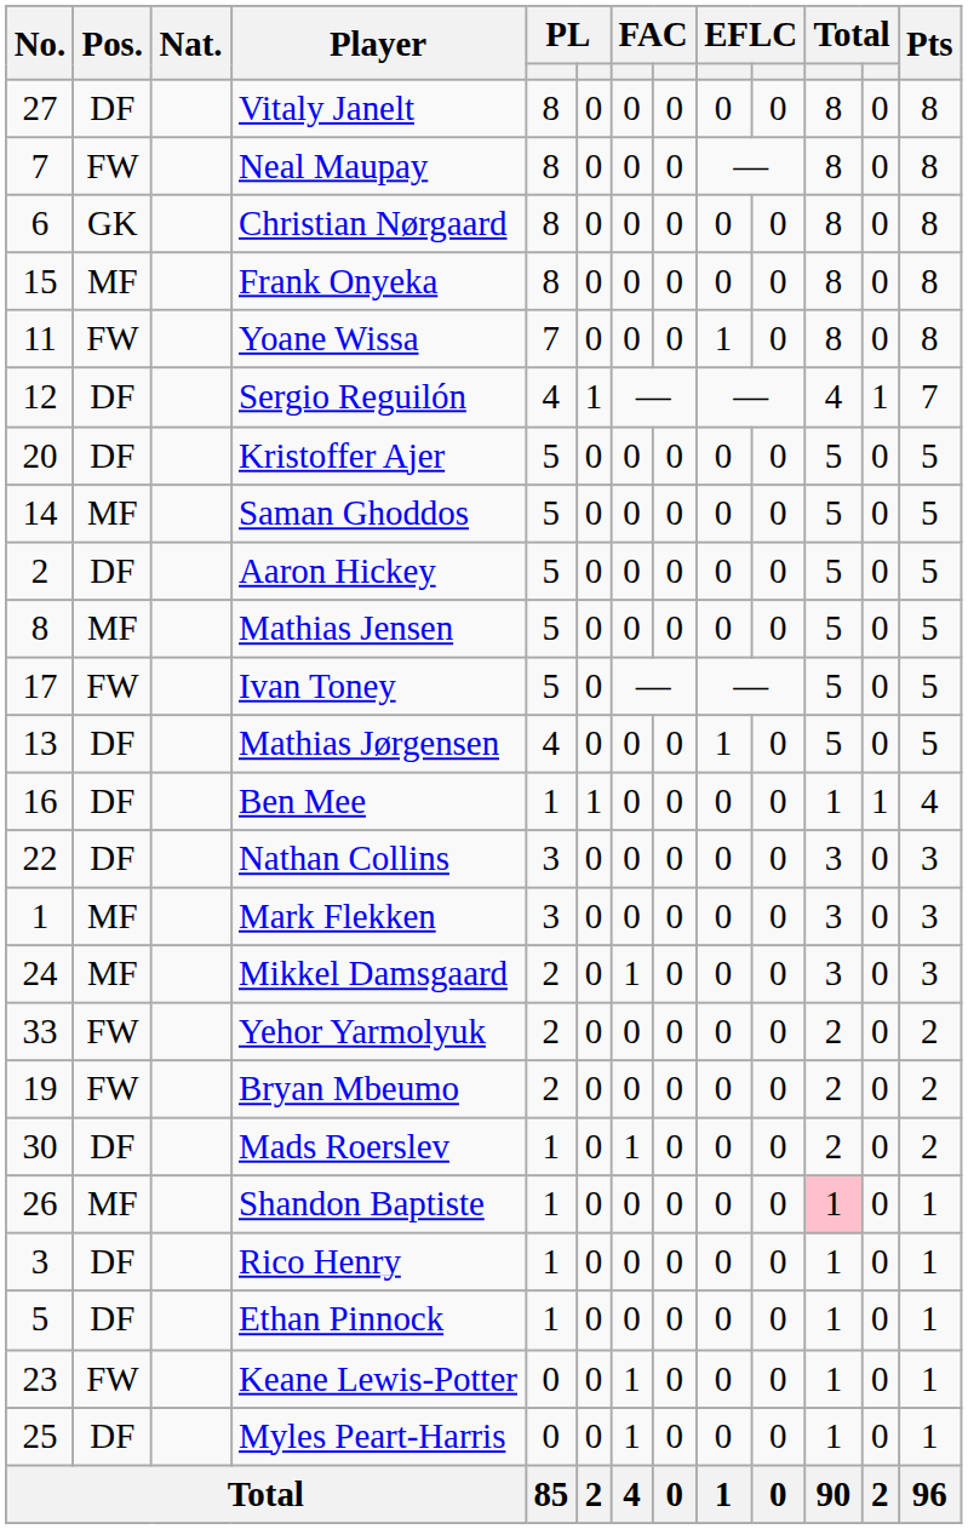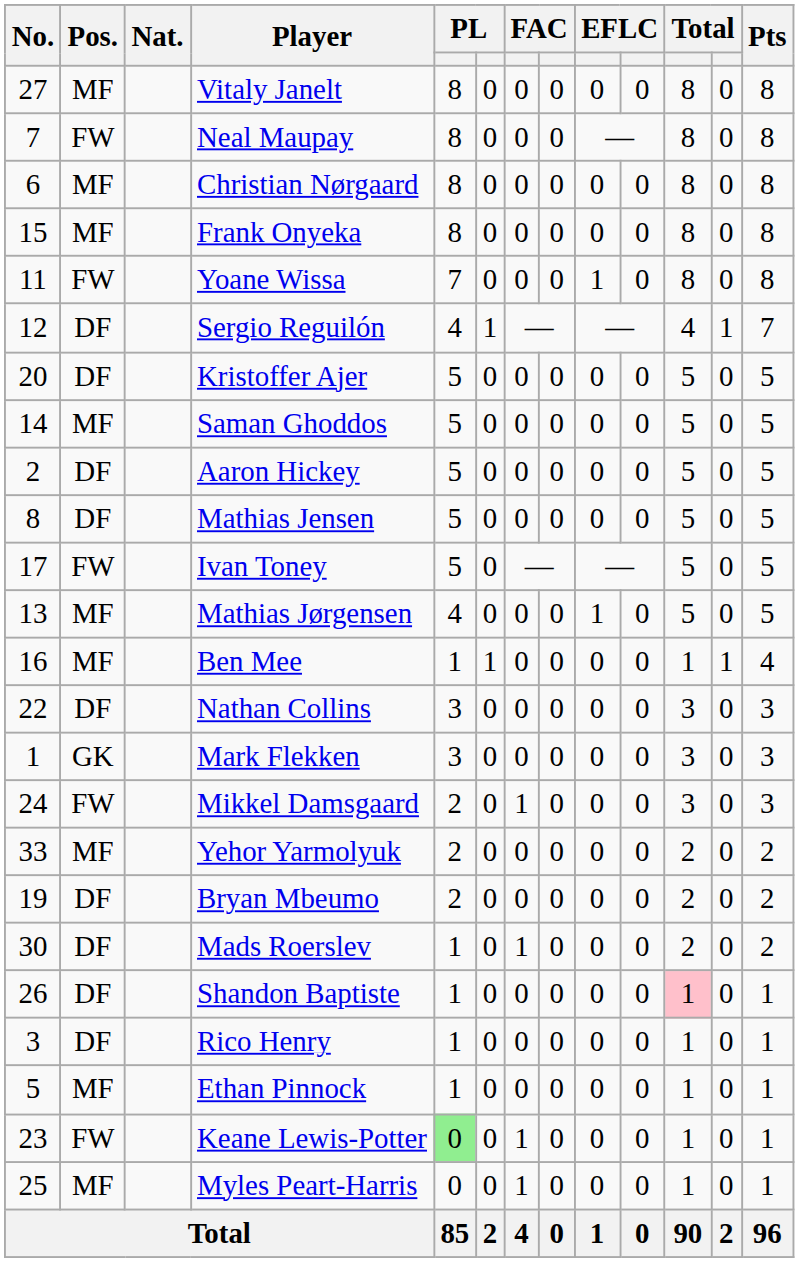 <table class="wikitable" style="text-align:center; border:1px #aaa solid; font-size:95%;">
 <tr>
 <th rowspan="2">No.</th>
 <th rowspan="2">Pos.</th>
 <th rowspan="2">Nat.</th>
 <th rowspan="2">Player</th>
 <th colspan="2">PL</th>
 <th colspan="2">FAC</th>
 <th colspan="2">EFLC</th>
 <th colspan="2">Total</th>
 <th rowspan="2">Pts</th>
 </tr>
 <tr>
 <th></th>
 <th></th>
 <th></th>
 <th></th>
 <th></th>
 <th></th>
 <th></th>
 <th></th>
 </tr>
 <tr>
 <td>27</td>
-<td>DF</td>
+<td>MF</td>
 <td></td>
 <td style="text-align:left;"><a href='#'>Vitaly Janelt</a></td>
 <td>8</td>
 <td>0</td>
 <td>0</td>
 <td>0</td>
 <td>0</td>
 <td>0</td>
 <td>8</td>
 <td>0</td>
 <td>8</td>
 </tr>
 <tr>
 <td>7</td>
 <td>FW</td>
 <td></td>
 <td style="text-align:left;"><a href='#'>Neal Maupay</a></td>
 <td>8</td>
 <td>0</td>
 <td>0</td>
 <td>0</td>
 <td colspan="2">―</td>
 <td>8</td>
 <td>0</td>
 <td>8</td>
 </tr>
 <tr>
 <td>6</td>
-<td>GK</td>
+<td>MF</td>
 <td></td>
 <td style="text-align:left;"><a href='#'>Christian Nørgaard</a></td>
 <td>8</td>
 <td>0</td>
 <td>0</td>
 <td>0</td>
 <td>0</td>
 <td>0</td>
 <td>8</td>
 <td>0</td>
 <td>8</td>
 </tr>
 <tr>
 <td>15</td>
 <td>MF</td>
 <td></td>
 <td style="text-align:left;"><a href='#'>Frank Onyeka</a></td>
 <td>8</td>
 <td>0</td>
 <td>0</td>
 <td>0</td>
 <td>0</td>
 <td>0</td>
 <td>8</td>
 <td>0</td>
 <td>8</td>
 </tr>
 <tr>
 <td>11</td>
 <td>FW</td>
 <td></td>
 <td style="text-align:left;"><a href='#'>Yoane Wissa</a></td>
 <td>7</td>
 <td>0</td>
 <td>0</td>
 <td>0</td>
 <td>1</td>
 <td>0</td>
 <td>8</td>
 <td>0</td>
 <td>8</td>
 </tr>
 <tr>
 <td>12</td>
 <td>DF</td>
 <td></td>
 <td style="text-align:left;"><a href='#'>Sergio Reguilón</a></td>
 <td>4</td>
 <td>1</td>
 <td colspan="2">―</td>
 <td colspan="2">―</td>
 <td>4</td>
 <td>1</td>
 <td>7</td>
 </tr>
 <tr>
 <td>20</td>
 <td>DF</td>
 <td></td>
 <td style="text-align:left;"><a href='#'>Kristoffer Ajer</a></td>
 <td>5</td>
 <td>0</td>
 <td>0</td>
 <td>0</td>
 <td>0</td>
 <td>0</td>
 <td>5</td>
 <td>0</td>
 <td>5</td>
 </tr>
 <tr>
 <td>14</td>
 <td>MF</td>
 <td></td>
 <td style="text-align:left;"><a href='#'>Saman Ghoddos</a></td>
 <td>5</td>
 <td>0</td>
 <td>0</td>
 <td>0</td>
 <td>0</td>
 <td>0</td>
 <td>5</td>
 <td>0</td>
 <td>5</td>
 </tr>
 <tr>
 <td>2</td>
 <td>DF</td>
 <td></td>
 <td style="text-align:left;"><a href='#'>Aaron Hickey</a></td>
 <td>5</td>
 <td>0</td>
 <td>0</td>
 <td>0</td>
 <td>0</td>
 <td>0</td>
 <td>5</td>
 <td>0</td>
 <td>5</td>
 </tr>
 <tr>
 <td>8</td>
-<td>MF</td>
+<td>DF</td>
 <td></td>
 <td style="text-align:left;"><a href='#'>Mathias Jensen</a></td>
 <td>5</td>
 <td>0</td>
 <td>0</td>
 <td>0</td>
 <td>0</td>
 <td>0</td>
 <td>5</td>
 <td>0</td>
 <td>5</td>
 </tr>
 <tr>
 <td>17</td>
 <td>FW</td>
 <td></td>
 <td style="text-align:left;"><a href='#'>Ivan Toney</a></td>
 <td>5</td>
 <td>0</td>
 <td colspan="2">―</td>
 <td colspan="2">―</td>
 <td>5</td>
 <td>0</td>
 <td>5</td>
 </tr>
 <tr>
 <td>13</td>
-<td>DF</td>
+<td>MF</td>
 <td></td>
 <td style="text-align:left;"><a href='#'>Mathias Jørgensen</a></td>
 <td>4</td>
 <td>0</td>
 <td>0</td>
 <td>0</td>
 <td>1</td>
 <td>0</td>
 <td>5</td>
 <td>0</td>
 <td>5</td>
 </tr>
 <tr>
 <td>16</td>
-<td>DF</td>
+<td>MF</td>
 <td></td>
 <td style="text-align:left;"><a href='#'>Ben Mee</a></td>
 <td>1</td>
 <td>1</td>
 <td>0</td>
 <td>0</td>
 <td>0</td>
 <td>0</td>
 <td>1</td>
 <td>1</td>
 <td>4</td>
 </tr>
 <tr>
 <td>22</td>
 <td>DF</td>
 <td></td>
 <td style="text-align:left;"><a href='#'>Nathan Collins</a></td>
 <td>3</td>
 <td>0</td>
 <td>0</td>
 <td>0</td>
 <td>0</td>
 <td>0</td>
 <td>3</td>
 <td>0</td>
 <td>3</td>
 </tr>
 <tr>
 <td>1</td>
-<td>MF</td>
+<td>GK</td>
 <td></td>
 <td style="text-align:left;"><a href='#'>Mark Flekken</a></td>
 <td>3</td>
 <td>0</td>
 <td>0</td>
 <td>0</td>
 <td>0</td>
 <td>0</td>
 <td>3</td>
 <td>0</td>
 <td>3</td>
 </tr>
 <tr>
 <td>24</td>
-<td>MF</td>
+<td>FW</td>
 <td></td>
 <td style="text-align:left;"><a href='#'>Mikkel Damsgaard</a></td>
 <td>2</td>
 <td>0</td>
 <td>1</td>
 <td>0</td>
 <td>0</td>
 <td>0</td>
 <td>3</td>
 <td>0</td>
 <td>3</td>
 </tr>
 <tr>
 <td>33</td>
-<td>FW</td>
+<td>MF</td>
 <td></td>
 <td style="text-align:left;"><a href='#'>Yehor Yarmolyuk</a></td>
 <td>2</td>
 <td>0</td>
 <td>0</td>
 <td>0</td>
 <td>0</td>
 <td>0</td>
 <td>2</td>
 <td>0</td>
 <td>2</td>
 </tr>
 <tr>
 <td>19</td>
-<td>FW</td>
+<td>DF</td>
 <td></td>
 <td style="text-align:left;"><a href='#'>Bryan Mbeumo</a></td>
 <td>2</td>
 <td>0</td>
 <td>0</td>
 <td>0</td>
 <td>0</td>
 <td>0</td>
 <td>2</td>
 <td>0</td>
 <td>2</td>
 </tr>
 <tr>
 <td>30</td>
 <td>DF</td>
 <td></td>
 <td style="text-align:left;"><a href='#'>Mads Roerslev</a></td>
 <td>1</td>
 <td>0</td>
 <td>1</td>
 <td>0</td>
 <td>0</td>
 <td>0</td>
 <td>2</td>
 <td>0</td>
 <td>2</td>
 </tr>
 <tr>
 <td>26</td>
-<td>MF</td>
+<td>DF</td>
 <td></td>
 <td style="text-align:left;"><a href='#'>Shandon Baptiste</a></td>
 <td>1</td>
 <td>0</td>
 <td>0</td>
 <td>0</td>
 <td>0</td>
 <td>0</td>
 <td style="background: pink;">1</td>
 <td>0</td>
 <td>1</td>
 </tr>
 <tr>
 <td>3</td>
 <td>DF</td>
 <td></td>
 <td style="text-align:left;"><a href='#'>Rico Henry</a></td>
 <td>1</td>
 <td>0</td>
 <td>0</td>
 <td>0</td>
 <td>0</td>
 <td>0</td>
 <td>1</td>
 <td>0</td>
 <td>1</td>
 </tr>
 <tr>
 <td>5</td>
-<td>DF</td>
+<td>MF</td>
 <td></td>
 <td style="text-align:left;"><a href='#'>Ethan Pinnock</a></td>
 <td>1</td>
 <td>0</td>
 <td>0</td>
 <td>0</td>
 <td>0</td>
 <td>0</td>
 <td>1</td>
 <td>0</td>
 <td>1</td>
 </tr>
 <tr>
 <td>23</td>
 <td>FW</td>
 <td></td>
 <td style="text-align:left;"><a href='#'>Keane Lewis-Potter</a></td>
-<td>0</td>
+<td style="background: lightgreen;">0</td>
 <td>0</td>
 <td>1</td>
 <td>0</td>
 <td>0</td>
 <td>0</td>
 <td>1</td>
 <td>0</td>
 <td>1</td>
 </tr>
 <tr>
 <td>25</td>
-<td>DF</td>
+<td>MF</td>
 <td></td>
 <td style="text-align:left;"><a href='#'>Myles Peart-Harris</a></td>
 <td>0</td>
 <td>0</td>
 <td>1</td>
 <td>0</td>
 <td>0</td>
 <td>0</td>
 <td>1</td>
 <td>0</td>
 <td>1</td>
 </tr>
 <tr>
 <th colspan="4">Total</th>
 <th>85</th>
 <th>2</th>
 <th>4</th>
 <th>0</th>
 <th>1</th>
 <th>0</th>
 <th>90</th>
 <th>2</th>
 <th>96</th>
 </tr>
 </table>
